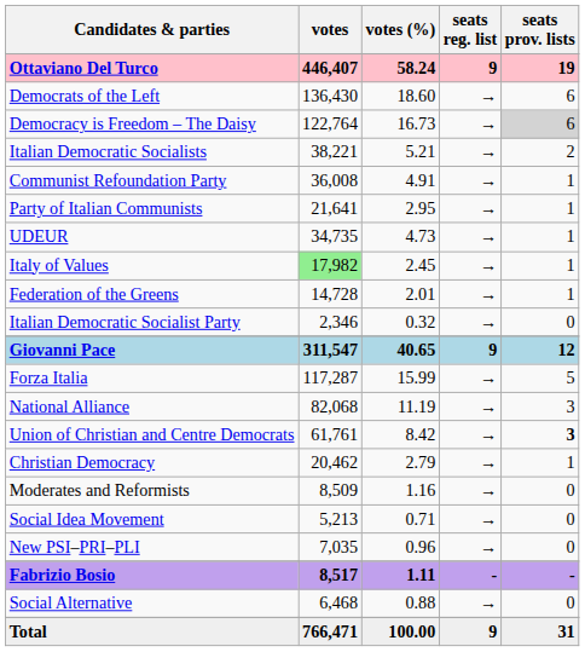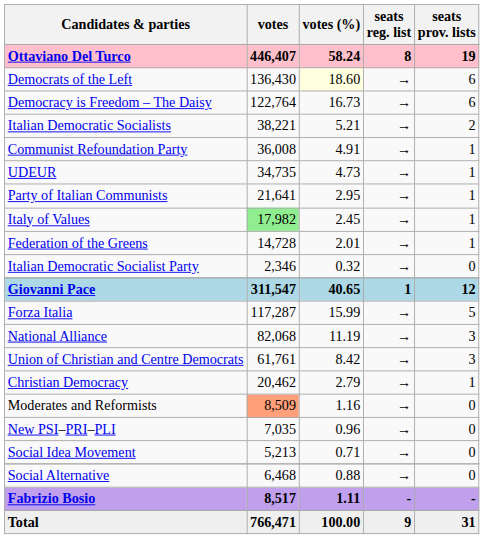 <table class="wikitable" style="font-size:95%">
 <tr bgcolor="EFEFEF">
 <th>Candidates & parties</th>
 <th>votes</th>
 <th>votes (%)</th>
 <th>seats<br>reg. list</th>
 <th>seats<br>prov. lists</th>
 </tr>
 <tr>
 </tr>
 <tr bgcolor="pink">
 <td><strong><a href='#'>Ottaviano Del Turco</a></strong></td>
 <td align=right><strong>446,407</strong></td>
 <td align=right><strong>58.24</strong></td>
-<td align=right><strong>9</strong></td>
+<td align=right><strong>8</strong></td>
 <td align=right><strong>19</strong></td>
 </tr>
 <tr>
 <td><a href='#'>Democrats of the Left</a></td>
 <td align=right>136,430</td>
-<td align=right>18.60</td>
+<td align=right style="background: lightyellow;">18.60</td>
 <td align=right>→</td>
 <td align=right>6</td>
 </tr>
 <tr>
 <td><a href='#'>Democracy is Freedom – The Daisy</a></td>
 <td align=right>122,764</td>
 <td align=right>16.73</td>
 <td align=right>→</td>
-<td align=right style="background: lightgrey;">6</td>
+<td align=right>6</td>
 </tr>
 <tr>
 <td><a href='#'>Italian Democratic Socialists</a></td>
 <td align=right>38,221</td>
 <td align=right>5.21</td>
 <td align=right>→</td>
 <td align=right>2</td>
 </tr>
 <tr>
 <td><a href='#'>Communist Refoundation Party</a></td>
 <td align=right>36,008</td>
 <td align=right>4.91</td>
 <td align=right>→</td>
 <td align=right>1</td>
 </tr>
 <tr>
-<td><a href='#'>Party of Italian Communists</a></td>
-<td align=right>21,641</td>
-<td align=right>2.95</td>
+<td><a href='#'>UDEUR</a></td>
+<td align=right>34,735</td>
+<td align=right>4.73</td>
 <td align=right>→</td>
 <td align=right>1</td>
 </tr>
 <tr>
-<td><a href='#'>UDEUR</a></td>
-<td align=right>34,735</td>
-<td align=right>4.73</td>
+<td><a href='#'>Party of Italian Communists</a></td>
+<td align=right>21,641</td>
+<td align=right>2.95</td>
 <td align=right>→</td>
 <td align=right>1</td>
 </tr>
 <tr>
 <td><a href='#'>Italy of Values</a></td>
 <td align=right style="background: lightgreen;">17,982</td>
 <td align=right>2.45</td>
 <td align=right>→</td>
 <td align=right>1</td>
 </tr>
 <tr>
 <td><a href='#'>Federation of the Greens</a></td>
 <td align=right>14,728</td>
 <td align=right>2.01</td>
 <td align=right>→</td>
 <td align=right>1</td>
 </tr>
 <tr>
 <td><a href='#'>Italian Democratic Socialist Party</a></td>
 <td align=right>2,346</td>
 <td align=right>0.32</td>
 <td align=right>→</td>
 <td align=right>0</td>
 </tr>
 <tr>
 </tr>
 <tr bgcolor="lightblue">
 <td><strong><a href='#'>Giovanni Pace</a></strong></td>
 <td align=right><strong>311,547</strong></td>
 <td align=right><strong>40.65</strong></td>
-<td align=right><strong>9</strong></td>
+<td align=right><strong>1</strong></td>
 <td align=right><strong>12</strong></td>
 </tr>
 <tr>
 <td><a href='#'>Forza Italia</a></td>
 <td align=right>117,287</td>
 <td align=right>15.99</td>
 <td align=right>→</td>
 <td align=right>5</td>
 </tr>
 <tr>
 <td><a href='#'>National Alliance</a></td>
 <td align=right>82,068</td>
 <td align=right>11.19</td>
 <td align=right>→</td>
 <td align=right>3</td>
 </tr>
 <tr>
 <td><a href='#'>Union of Christian and Centre Democrats</a></td>
 <td align=right>61,761</td>
 <td align=right>8.42</td>
 <td align=right>→</td>
-<td align=right><strong>3</strong></td>
+<td align=right>3</td>
 </tr>
 <tr>
 <td><a href='#'>Christian Democracy</a></td>
 <td align=right>20,462</td>
 <td align=right>2.79</td>
 <td align=right>→</td>
 <td align=right>1</td>
 </tr>
 <tr>
 <td>Moderates and Reformists</td>
-<td align=right>8,509</td>
+<td align=right style="background: lightsalmon;">8,509</td>
 <td align=right>1.16</td>
+<td align=right>→</td>
+<td align=right>0</td>
+</tr>
+<tr>
+<td><a href='#'>New PSI</a>–<a href='#'>PRI</a>–<a href='#'>PLI</a></td>
+<td align=right>7,035</td>
+<td align=right>0.96</td>
 <td align=right>→</td>
 <td align=right>0</td>
 </tr>
 <tr>
 <td><a href='#'>Social Idea Movement</a></td>
 <td align=right>5,213</td>
 <td align=right>0.71</td>
 <td align=right>→</td>
 <td align=right>0</td>
 </tr>
 <tr>
-<td><a href='#'>New PSI</a>–<a href='#'>PRI</a>–<a href='#'>PLI</a></td>
-<td align=right>7,035</td>
-<td align=right>0.96</td>
+</tr>
+<tr>
+<td><a href='#'>Social Alternative</a></td>
+<td align=right>6,468</td>
+<td align=right>0.88</td>
 <td align=right>→</td>
 <td align=right>0</td>
-</tr>
-<tr>
 </tr>
 <tr bgcolor="coralred">
 <td><strong><a href='#'>Fabrizio Bosio</a></strong></td>
 <td align=right><strong>8,517</strong></td>
 <td align=right><strong>1.11</strong></td>
 <td align=right><strong>-</strong></td>
 <td align=right><strong>-</strong></td>
-</tr>
-<tr>
-<td><a href='#'>Social Alternative</a></td>
-<td align=right>6,468</td>
-<td align=right>0.88</td>
-<td align=right>→</td>
-<td align=right>0</td>
 </tr>
 <tr>
 </tr>
 <tr bgcolor="EFEFEF">
 <td><strong>Total</strong></td>
 <td align=right><strong>766,471</strong></td>
 <td align=right><strong>100.00</strong></td>
 <td align=right><strong>9</strong></td>
 <td align=right><strong>31</strong></td>
 </tr>
 </table>
